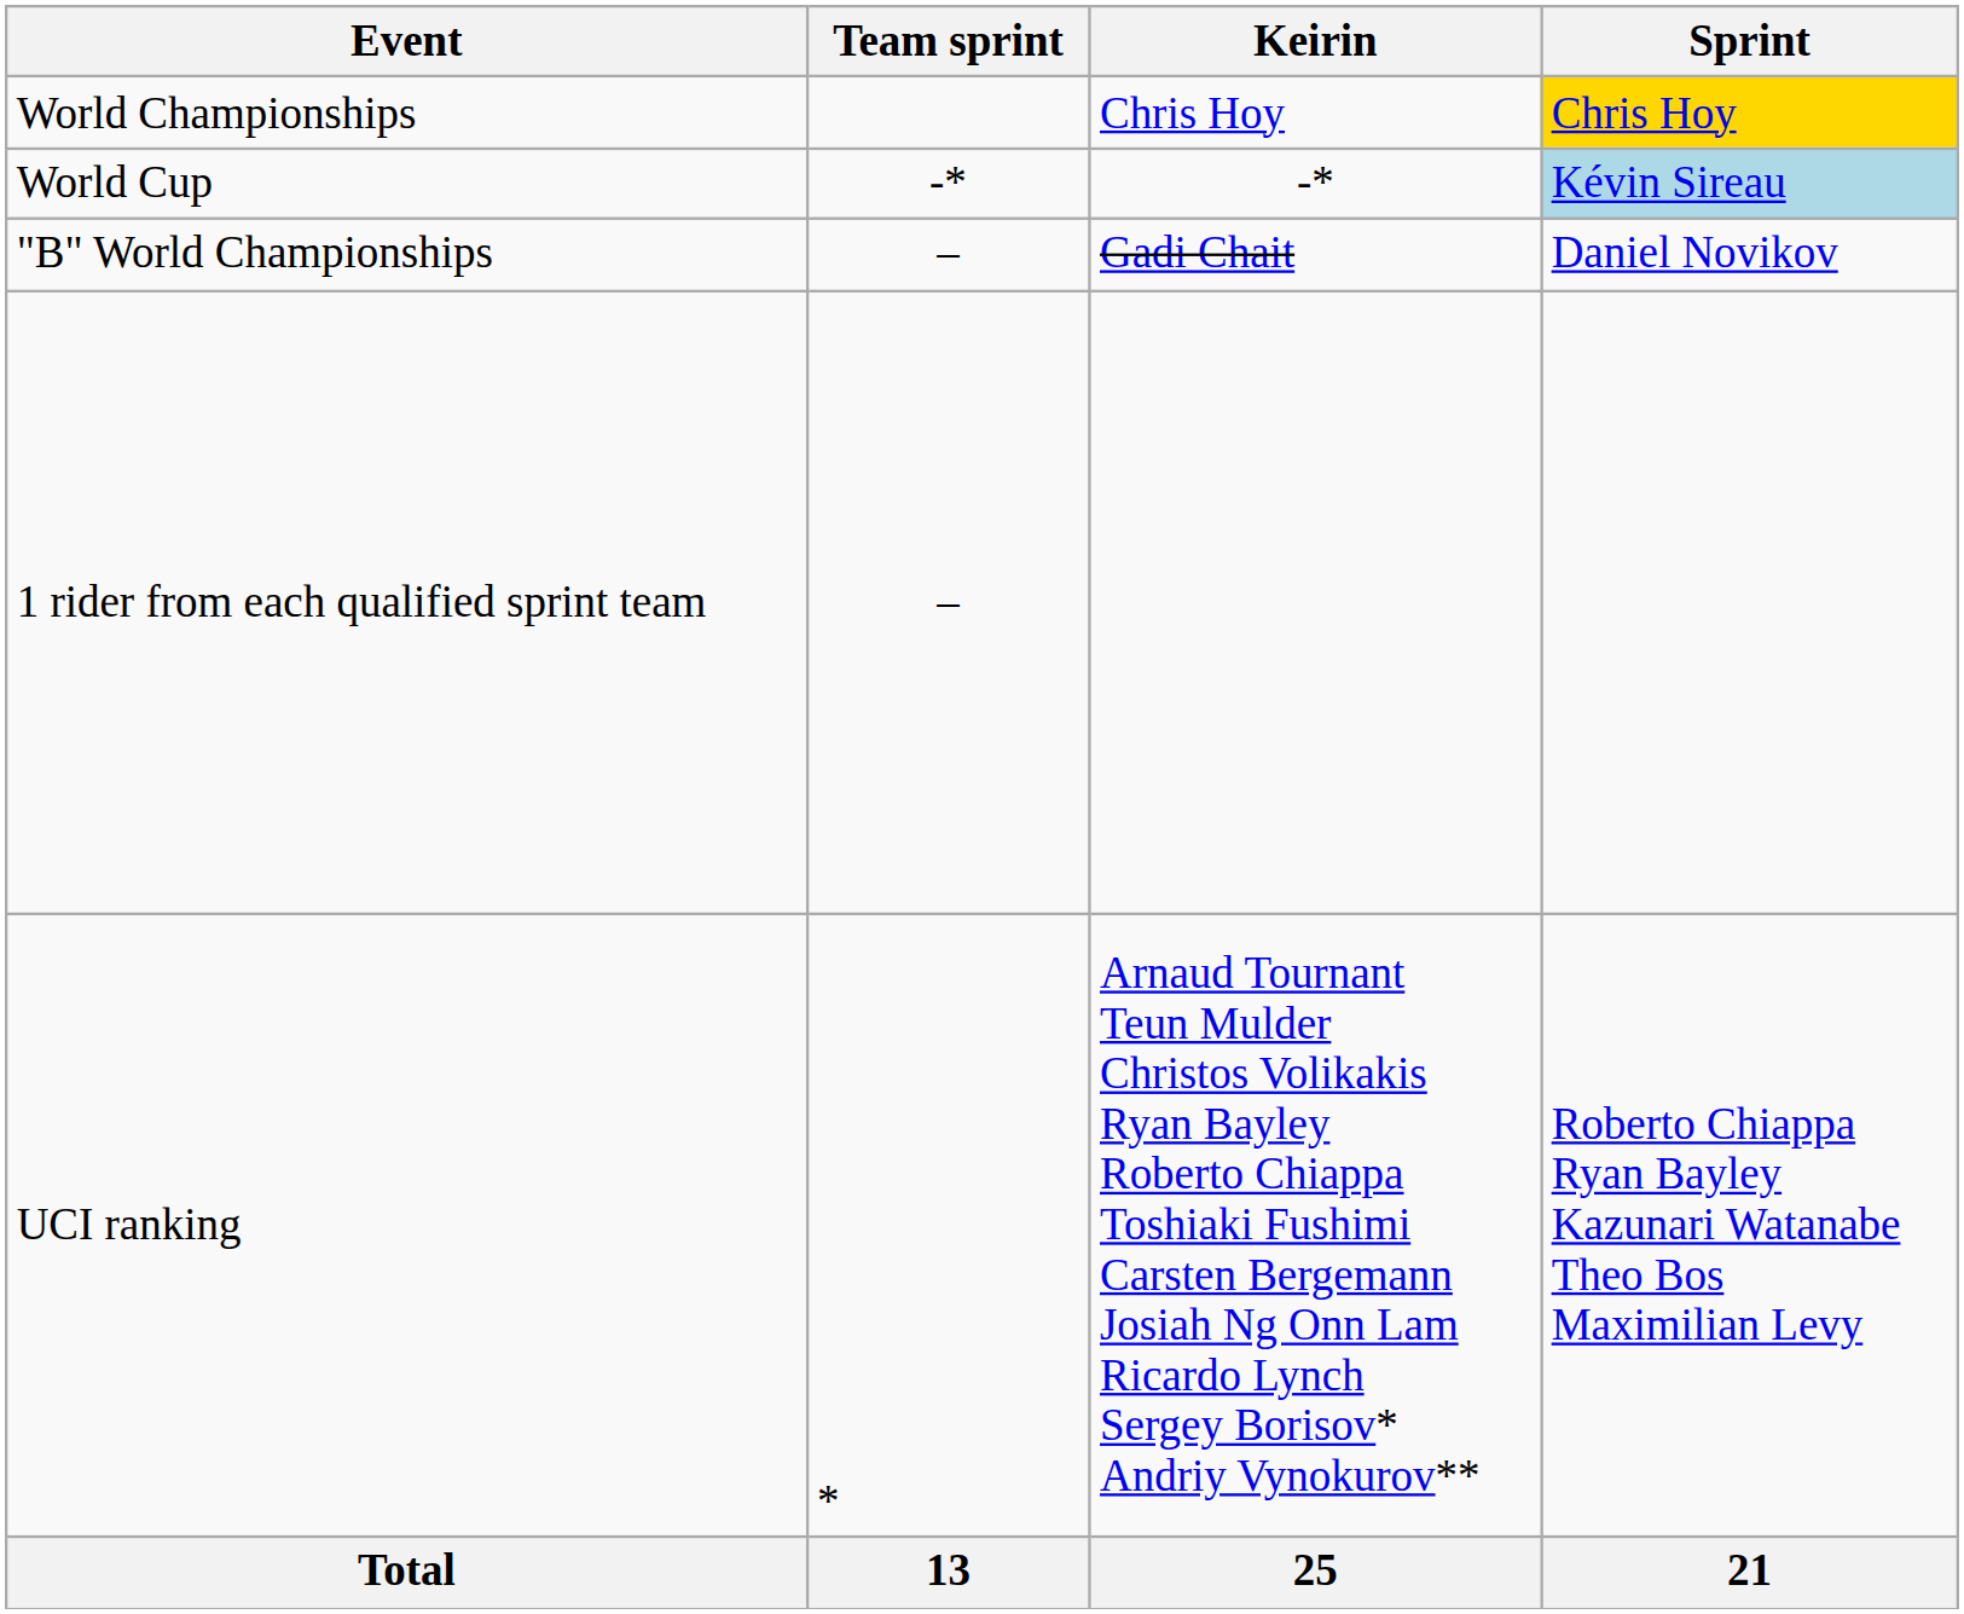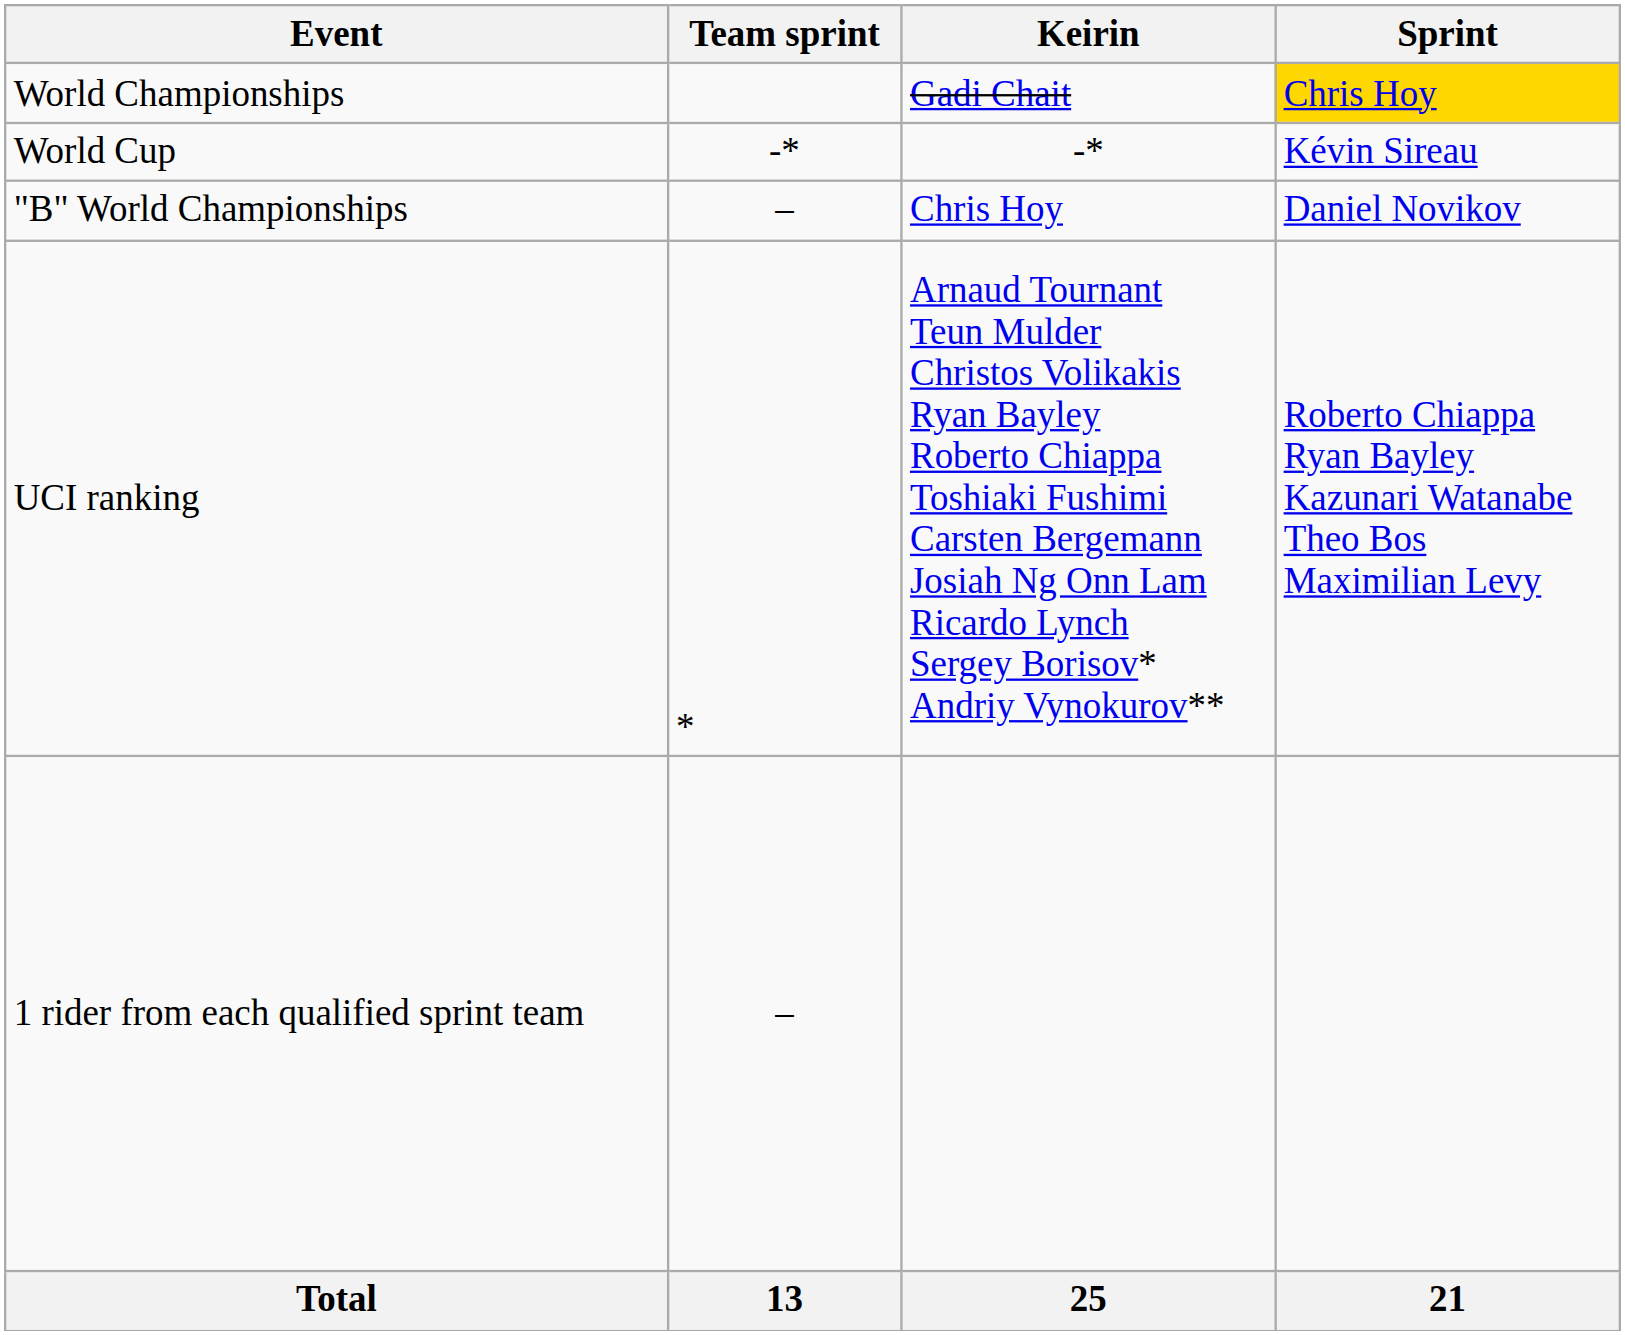 <table class="wikitable" width=700 style="text-align:center">
 <tr>
 <th>Event</th>
 <th>Team sprint</th>
 <th>Keirin</th>
 <th>Sprint</th>
 </tr>
 <tr>
 <td align="left">World Championships</td>
 <td align="left"></td>
-<td align="left"> <a href='#'>Chris Hoy</a></td>
+<td align="left"><s> <a href='#'>Gadi Chait</a></s></td>
 <td align="left" style="background: gold;"> <a href='#'>Chris Hoy</a></td>
 </tr>
 <tr>
 <td align="left">World Cup</td>
 <td>-*</td>
 <td>-*</td>
-<td align="left" style="background: lightblue;"> <a href='#'>Kévin Sireau</a></td>
+<td align="left"> <a href='#'>Kévin Sireau</a></td>
 </tr>
 <tr>
 <td align="left">"B" World Championships</td>
 <td>–</td>
-<td align="left"><s> <a href='#'>Gadi Chait</a></s></td>
+<td align="left"> <a href='#'>Chris Hoy</a></td>
 <td align="left"> <a href='#'>Daniel Novikov</a></td>
+</tr>
+<tr>
+<td align="left">UCI ranking</td>
+<td align="left"><br><br><br><br><br><br><br><br><br><br><br>*</td>
+<td align="left"> <a href='#'>Arnaud Tournant</a><br> <a href='#'>Teun Mulder</a><br> <a href='#'>Christos Volikakis</a><br> <a href='#'>Ryan Bayley</a><br> <a href='#'>Roberto Chiappa</a><br> <a href='#'>Toshiaki Fushimi</a><br> <a href='#'>Carsten Bergemann</a><br> <a href='#'>Josiah Ng Onn Lam</a> <br>  <a href='#'>Ricardo Lynch</a> <br>  <a href='#'>Sergey Borisov</a>* <br>  <a href='#'>Andriy Vynokurov</a>**</td>
+<td align="left"> <a href='#'>Roberto Chiappa</a><br> <a href='#'>Ryan Bayley</a><br> <a href='#'>Kazunari Watanabe</a><br> <a href='#'>Theo Bos</a><br> <a href='#'>Maximilian Levy</a></td>
 </tr>
 <tr>
 <td align="left">1 rider from each qualified sprint team</td>
 <td>–</td>
 <td align="left"><br><br><br><br><br><br><br><br><br><br> <br><br></td>
 <td align="left"><br><br><br><br><br><br><br><br><br><br> <br><br></td>
 </tr>
 <tr>
-<td align="left">UCI ranking</td>
-<td align="left"><br><br><br><br><br><br><br><br><br><br><br>*</td>
-<td align="left"> <a href='#'>Arnaud Tournant</a><br> <a href='#'>Teun Mulder</a><br> <a href='#'>Christos Volikakis</a><br> <a href='#'>Ryan Bayley</a><br> <a href='#'>Roberto Chiappa</a><br> <a href='#'>Toshiaki Fushimi</a><br> <a href='#'>Carsten Bergemann</a><br> <a href='#'>Josiah Ng Onn Lam</a> <br>  <a href='#'>Ricardo Lynch</a> <br>  <a href='#'>Sergey Borisov</a>* <br>  <a href='#'>Andriy Vynokurov</a>**</td>
-<td align="left"> <a href='#'>Roberto Chiappa</a><br> <a href='#'>Ryan Bayley</a><br> <a href='#'>Kazunari Watanabe</a><br> <a href='#'>Theo Bos</a><br> <a href='#'>Maximilian Levy</a></td>
-</tr>
-<tr>
 <th>Total</th>
 <th>13</th>
 <th>25</th>
 <th>21</th>
 </tr>
 </table>
